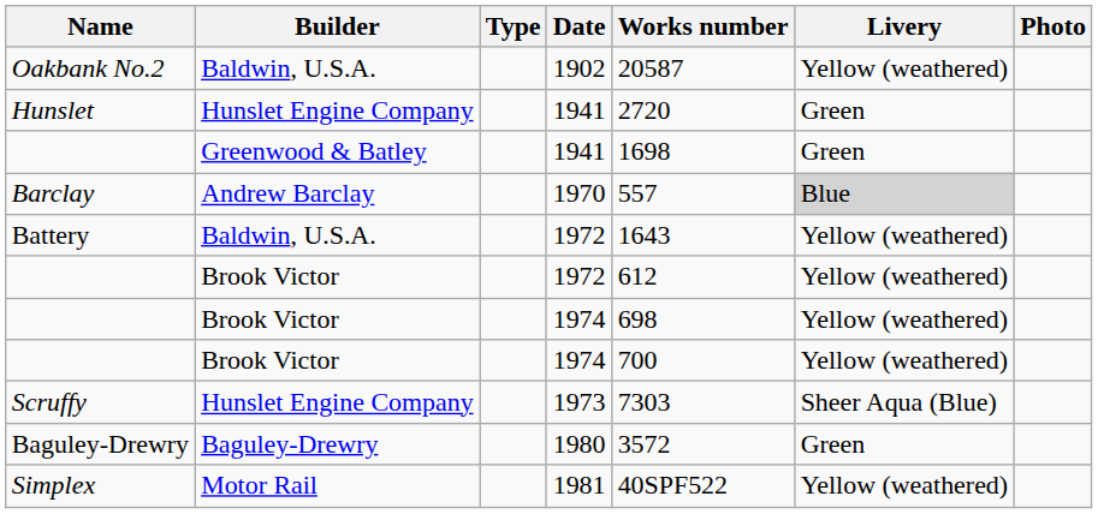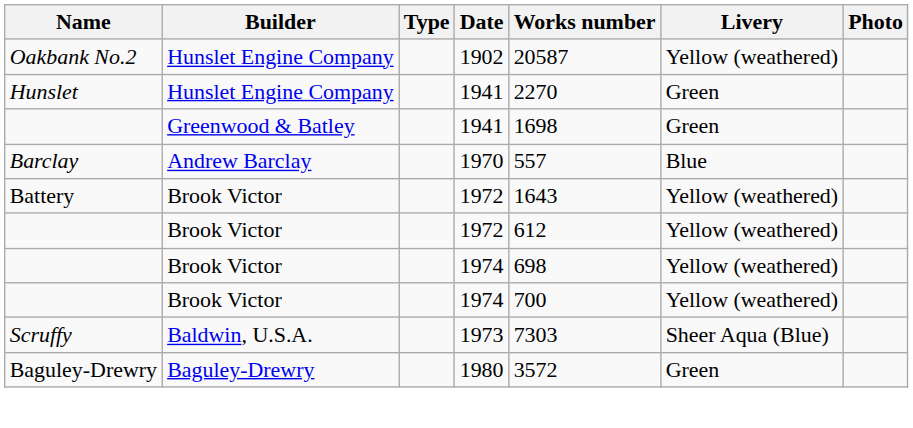 <table class="wikitable">
 <tr>
 <th>Name</th>
 <th>Builder</th>
 <th>Type</th>
 <th>Date</th>
 <th>Works number</th>
 <th>Livery</th>
 <th>Photo</th>
 </tr>
 <tr>
 <td><em>Oakbank No.2</em></td>
-<td><a href='#'>Baldwin</a>, U.S.A.</td>
+<td><a href='#'>Hunslet Engine Company</a></td>
 <td></td>
 <td>1902</td>
 <td>20587</td>
 <td>Yellow (weathered)</td>
 <td></td>
 </tr>
 <tr>
 <td><em>Hunslet</em></td>
 <td><a href='#'>Hunslet Engine Company</a></td>
 <td></td>
 <td>1941</td>
-<td>2720</td>
+<td>2270</td>
 <td>Green</td>
 <td></td>
 </tr>
 <tr>
 <td></td>
 <td><a href='#'>Greenwood & Batley</a></td>
 <td></td>
 <td>1941</td>
 <td>1698</td>
 <td>Green</td>
 <td></td>
 </tr>
 <tr>
 <td><em>Barclay</em></td>
 <td><a href='#'>Andrew Barclay</a></td>
 <td></td>
 <td>1970</td>
 <td>557</td>
-<td style="background: lightgrey;">Blue</td>
+<td>Blue</td>
 <td></td>
 </tr>
 <tr>
 <td>Battery</td>
-<td><a href='#'>Baldwin</a>, U.S.A.</td>
+<td>Brook Victor</td>
 <td></td>
 <td>1972</td>
 <td>1643</td>
 <td>Yellow (weathered)</td>
 <td></td>
 </tr>
 <tr>
 <td></td>
 <td>Brook Victor</td>
 <td></td>
 <td>1972</td>
 <td>612</td>
 <td>Yellow (weathered)</td>
 <td></td>
 </tr>
 <tr>
 <td></td>
 <td>Brook Victor</td>
 <td></td>
 <td>1974</td>
 <td>698</td>
 <td>Yellow (weathered)</td>
 <td></td>
 </tr>
 <tr>
 <td></td>
 <td>Brook Victor</td>
 <td></td>
 <td>1974</td>
 <td>700</td>
 <td>Yellow (weathered)</td>
 <td></td>
 </tr>
 <tr>
 <td><em>Scruffy</em></td>
-<td><a href='#'>Hunslet Engine Company</a></td>
+<td><a href='#'>Baldwin</a>, U.S.A.</td>
 <td></td>
 <td>1973</td>
 <td>7303</td>
 <td>Sheer Aqua (Blue)</td>
 <td></td>
 </tr>
 <tr>
 <td>Baguley-Drewry</td>
 <td><a href='#'>Baguley-Drewry</a></td>
 <td></td>
 <td>1980</td>
 <td>3572</td>
 <td>Green</td>
 <td></td>
 </tr>
-<tr>
-<td><em>Simplex</em></td>
-<td><a href='#'>Motor Rail</a></td>
-<td></td>
-<td>1981</td>
-<td>40SPF522</td>
-<td>Yellow (weathered)</td>
-<td></td>
-</tr>
 </table>
